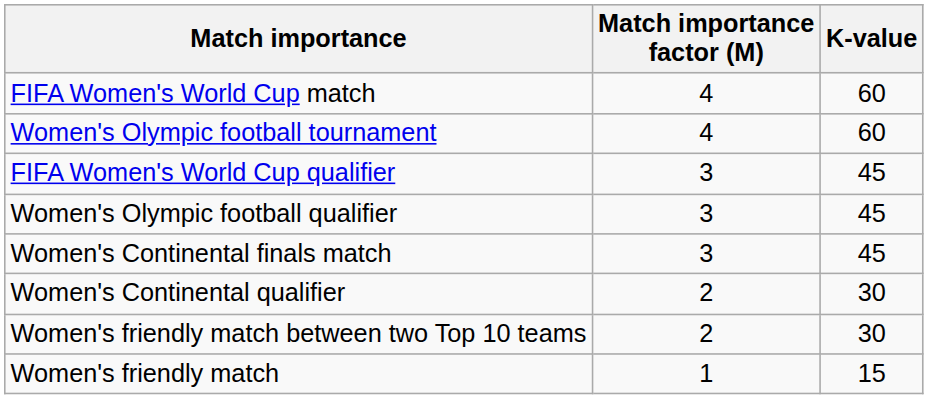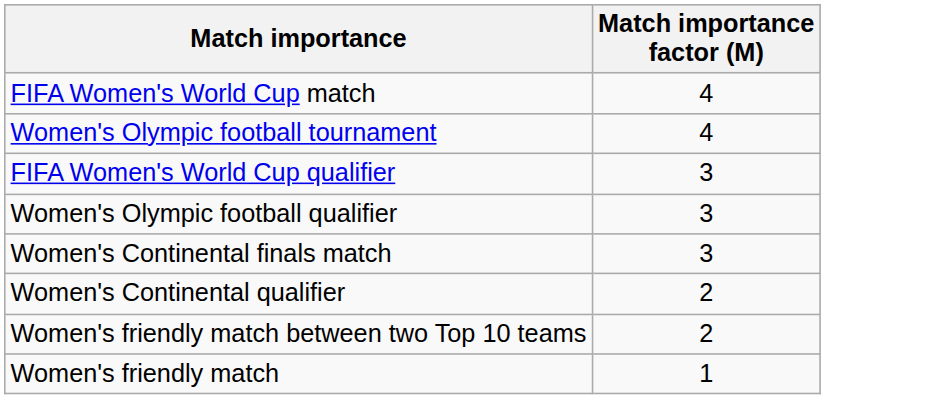 <table class="wikitable">
 <tr>
 <th>Match importance</th>
 <th>Match importance<br>factor (M)</th>
-<th>K-value</th>
 </tr>
 <tr>
 <td><a href='#'>FIFA Women's World Cup</a> match</td>
 <td style="text-align:center;">4</td>
-<td style="text-align:center;">60</td>
 </tr>
 <tr>
 <td><a href='#'>Women's Olympic football tournament</a></td>
 <td style="text-align:center;">4</td>
-<td style="text-align:center;">60</td>
 </tr>
 <tr>
 <td><a href='#'>FIFA Women's World Cup qualifier</a></td>
 <td style="text-align:center;">3</td>
-<td style="text-align:center;">45</td>
 </tr>
 <tr>
 <td>Women's Olympic football qualifier</td>
 <td style="text-align:center;">3</td>
-<td style="text-align:center;">45</td>
 </tr>
 <tr>
 <td>Women's Continental finals match</td>
 <td style="text-align:center;">3</td>
-<td style="text-align:center;">45</td>
 </tr>
 <tr>
 <td>Women's Continental qualifier</td>
 <td style="text-align:center;">2</td>
-<td style="text-align:center;">30</td>
 </tr>
 <tr>
 <td>Women's friendly match between two Top 10 teams</td>
 <td style="text-align:center;">2</td>
-<td style="text-align:center;">30</td>
 </tr>
 <tr>
 <td>Women's friendly match</td>
 <td style="text-align:center;">1</td>
-<td style="text-align:center;">15</td>
 </tr>
 </table>
